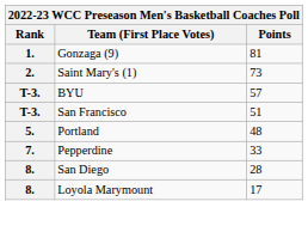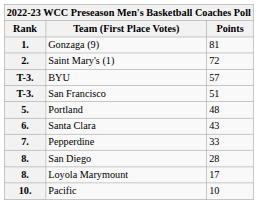 <table class="wikitable">
 <tr>
 <th colspan="3">2022-23 WCC Preseason Men's Basketball Coaches Poll</th>
 </tr>
 <tr>
 <th>Rank</th>
 <th>Team (First Place Votes)</th>
 <th>Points</th>
 </tr>
 <tr>
 <th>1.</th>
 <td>Gonzaga (9)</td>
 <td>81</td>
 </tr>
 <tr>
 <th>2.</th>
 <td>Saint Mary's (1)</td>
-<td>73</td>
+<td>72</td>
 </tr>
 <tr>
 <th>T-3.</th>
 <td>BYU</td>
 <td>57</td>
 </tr>
 <tr>
 <th>T-3.</th>
 <td>San Francisco</td>
 <td>51</td>
 </tr>
 <tr>
 <th>5.</th>
 <td>Portland</td>
 <td>48</td>
 </tr>
 <tr>
+<th>6.</th>
+<td>Santa Clara</td>
+<td>43</td>
+</tr>
+<tr>
 <th>7.</th>
 <td>Pepperdine</td>
 <td>33</td>
 </tr>
 <tr>
 <th>8.</th>
 <td>San Diego</td>
 <td>28</td>
 </tr>
 <tr>
 <th>8.</th>
 <td>Loyola Marymount</td>
 <td>17</td>
 </tr>
+<tr>
+<th>10.</th>
+<td>Pacific</td>
+<td>10</td>
+</tr>
 </table>
